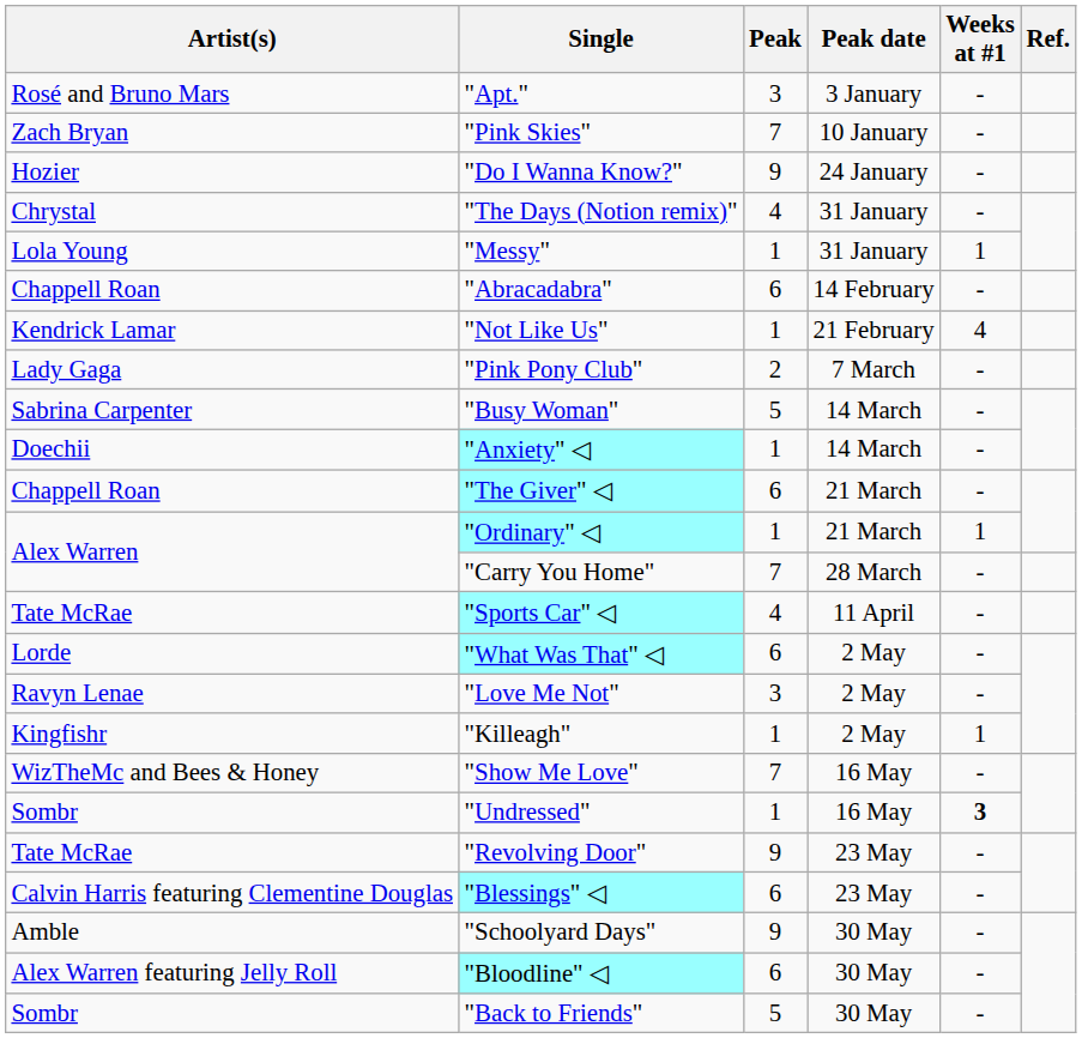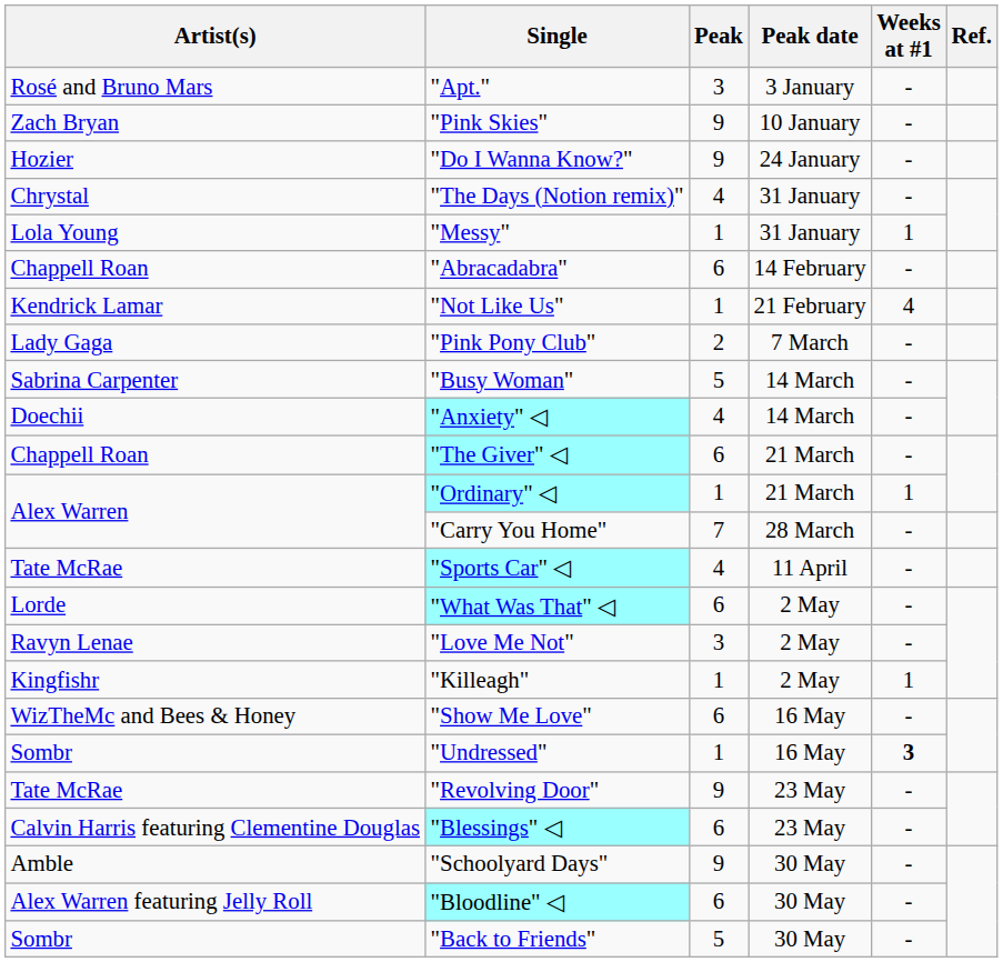 <table class="wikitable sortable">
 <tr>
 <th>Artist(s)</th>
 <th>Single</th>
 <th>Peak</th>
 <th>Peak date</th>
 <th>Weeks<br>at #1</th>
 <th>Ref.</th>
 </tr>
 <tr>
 <td><a href='#'>Rosé</a> and <a href='#'>Bruno Mars</a></td>
 <td>"<a href='#'>Apt.</a>"</td>
 <td style="text-align: center;">3</td>
 <td style="text-align: center;">3 January</td>
 <td style="text-align: center;">-</td>
 <td style="text-align: center;"></td>
 </tr>
 <tr>
 <td><a href='#'>Zach Bryan</a></td>
 <td>"<a href='#'>Pink Skies</a>"</td>
-<td style="text-align: center;">7</td>
+<td style="text-align: center;">9</td>
 <td style="text-align: center;">10 January</td>
 <td style="text-align: center;">-</td>
 <td style="text-align: center;"></td>
 </tr>
 <tr>
 <td><a href='#'>Hozier</a></td>
 <td>"<a href='#'>Do I Wanna Know?</a>"</td>
 <td style="text-align: center;">9</td>
 <td style="text-align: center;">24 January</td>
 <td style="text-align: center;">-</td>
 <td style="text-align: center;"></td>
 </tr>
 <tr>
 <td><a href='#'>Chrystal</a></td>
 <td>"<a href='#'>The Days (Notion remix)</a>"</td>
 <td style="text-align: center;">4</td>
 <td style="text-align: center;">31 January</td>
 <td style="text-align: center;">-</td>
 <td style="text-align: center;" rowspan="2"></td>
 </tr>
 <tr>
 <td><a href='#'>Lola Young</a></td>
 <td>"<a href='#'>Messy</a>"</td>
 <td style="text-align: center;">1</td>
 <td style="text-align: center;">31 January</td>
 <td style="text-align: center;">1</td>
 </tr>
 <tr>
 <td><a href='#'>Chappell Roan</a></td>
 <td>"<a href='#'>Abracadabra</a>"</td>
 <td style="text-align: center;">6</td>
 <td style="text-align: center;">14 February</td>
 <td style="text-align: center;">-</td>
 <td style="text-align: center;"></td>
 </tr>
 <tr>
 <td><a href='#'>Kendrick Lamar</a></td>
 <td>"<a href='#'>Not Like Us</a>"</td>
 <td style="text-align: center;">1</td>
 <td style="text-align: center;">21 February</td>
 <td style="text-align: center;">4</td>
 <td style="text-align: center;"></td>
 </tr>
 <tr>
 <td><a href='#'>Lady Gaga</a></td>
 <td>"<a href='#'>Pink Pony Club</a>"</td>
 <td style="text-align: center;">2</td>
 <td style="text-align: center;">7 March</td>
 <td style="text-align: center;">-</td>
 <td style="text-align: center;"></td>
 </tr>
 <tr>
 <td><a href='#'>Sabrina Carpenter</a></td>
 <td>"<a href='#'>Busy Woman</a>"</td>
 <td style="text-align: center;">5</td>
 <td style="text-align: center;">14 March</td>
 <td style="text-align: center;">-</td>
 <td style="text-align: center;" rowspan="2"></td>
 </tr>
 <tr>
 <td><a href='#'>Doechii</a></td>
 <td style="background:#9ff;">"<a href='#'>Anxiety</a>" ◁</td>
-<td style="text-align: center;">1</td>
+<td style="text-align: center;">4</td>
 <td style="text-align: center;">14 March</td>
 <td style="text-align: center;">-</td>
 </tr>
 <tr>
 <td><a href='#'>Chappell Roan</a></td>
 <td style="background:#9ff;">"<a href='#'>The Giver</a>" ◁</td>
 <td style="text-align: center;">6</td>
 <td style="text-align: center;">21 March</td>
 <td style="text-align: center;">-</td>
 <td style="text-align: center;" rowspan="2"></td>
 </tr>
 <tr>
 <td rowspan="2"><a href='#'>Alex Warren</a></td>
 <td style="background:#9ff;">"<a href='#'>Ordinary</a>" ◁</td>
 <td style="text-align: center;">1</td>
 <td style="text-align: center;">21 March</td>
 <td style="text-align: center;">1</td>
 </tr>
 <tr>
 <td>"Carry You Home"</td>
 <td style="text-align: center;">7</td>
 <td style="text-align: center;">28 March</td>
 <td style="text-align: center;">-</td>
 <td style="text-align: center;"></td>
 </tr>
 <tr>
 <td><a href='#'>Tate McRae</a></td>
 <td style="background:#9ff;">"<a href='#'>Sports Car</a>" ◁</td>
 <td style="text-align: center;">4</td>
 <td style="text-align: center;">11 April</td>
 <td style="text-align: center;">-</td>
 <td style="text-align: center;"></td>
 </tr>
 <tr>
 <td><a href='#'>Lorde</a></td>
 <td style="background:#9ff;">"<a href='#'>What Was That</a>" ◁</td>
 <td style="text-align: center;">6</td>
 <td style="text-align: center;">2 May</td>
 <td style="text-align: center;">-</td>
 <td style="text-align: center;" rowspan="3"></td>
 </tr>
 <tr>
 <td><a href='#'>Ravyn Lenae</a></td>
 <td>"<a href='#'>Love Me Not</a>"</td>
 <td style="text-align: center;">3</td>
 <td style="text-align: center;">2 May</td>
 <td style="text-align: center;">-</td>
 </tr>
 <tr>
 <td><a href='#'>Kingfishr</a></td>
 <td>"Killeagh"</td>
 <td style="text-align: center;">1</td>
 <td style="text-align: center;">2 May</td>
 <td style="text-align: center;">1</td>
 </tr>
 <tr>
 <td><a href='#'>WizTheMc</a> and Bees & Honey</td>
 <td>"<a href='#'>Show Me Love</a>"</td>
-<td style="text-align: center;">7</td>
+<td style="text-align: center;">6</td>
 <td style="text-align: center;">16 May</td>
 <td style="text-align: center;">-</td>
 <td style="text-align: center;" rowspan="2"></td>
 </tr>
 <tr>
 <td><a href='#'>Sombr</a></td>
 <td>"<a href='#'>Undressed</a>"</td>
 <td style="text-align: center;">1</td>
 <td style="text-align: center;">16 May</td>
 <td style="text-align: center;"><strong>3</strong></td>
 </tr>
 <tr>
 <td><a href='#'>Tate McRae</a></td>
 <td>"<a href='#'>Revolving Door</a>"</td>
 <td style="text-align: center;">9</td>
 <td style="text-align: center;">23 May</td>
 <td style="text-align: center;">-</td>
 <td style="text-align: center;" rowspan="2"></td>
 </tr>
 <tr>
 <td><a href='#'>Calvin Harris</a> featuring <a href='#'>Clementine Douglas</a></td>
 <td style="background:#9ff;">"<a href='#'>Blessings</a>" ◁</td>
 <td style="text-align: center;">6</td>
 <td style="text-align: center;">23 May</td>
 <td style="text-align: center;">-</td>
 </tr>
 <tr>
 <td>Amble</td>
 <td>"Schoolyard Days"</td>
 <td style="text-align: center;">9</td>
 <td style="text-align: center;">30 May</td>
 <td style="text-align: center;">-</td>
 <td style="text-align: center;" rowspan="3"></td>
 </tr>
 <tr>
 <td><a href='#'>Alex Warren</a> featuring <a href='#'>Jelly Roll</a></td>
 <td style="background:#9ff;">"Bloodline" ◁</td>
 <td style="text-align: center;">6</td>
 <td style="text-align: center;">30 May</td>
 <td style="text-align: center;">-</td>
 </tr>
 <tr>
 <td><a href='#'>Sombr</a></td>
 <td>"<a href='#'>Back to Friends</a>"</td>
 <td style="text-align: center;">5</td>
 <td style="text-align: center;">30 May</td>
 <td style="text-align: center;">-</td>
 </tr>
 </table>
